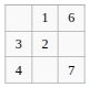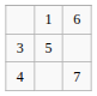 <table class="wikitable" style="margin-left:auto;margin-right:auto;text-align:center;width:6em;height:6em;table-layout:fixed;">
 <tr>
 </tr>
 <tr>
 <td></td>
 <td>1</td>
 <td>6</td>
 </tr>
 <tr>
 <td>3</td>
-<td>2</td>
+<td>5</td>
 <td></td>
 </tr>
 <tr>
 <td>4</td>
 <td></td>
 <td>7</td>
 </tr>
 </table>
